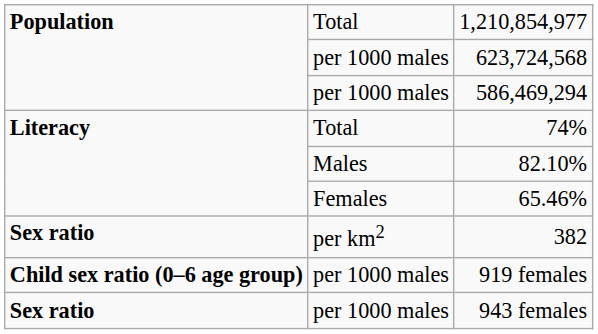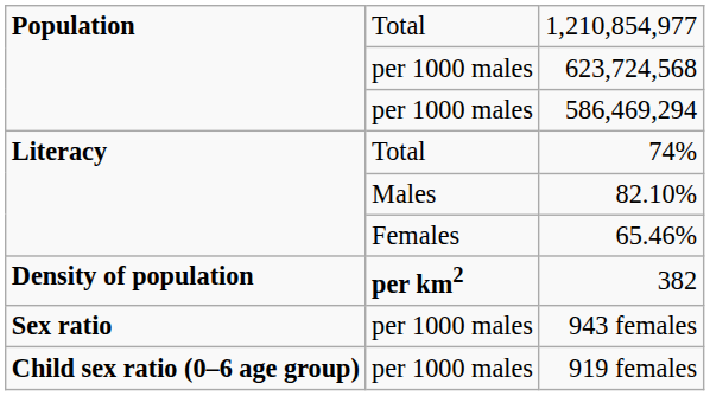 <table class="wikitable">
 <tr>
 <td rowspan="3" style="text-align:left; vertical-align:top;"><strong>Population</strong></td>
 <td align=left>Total</td>
 <td align=right>1,210,854,977</td>
 </tr>
 <tr>
 <td align=left>per 1000 males</td>
 <td align=right>623,724,568</td>
 </tr>
 <tr>
 <td align=left>per 1000 males</td>
 <td align=right>586,469,294</td>
 </tr>
 <tr>
 <td rowspan="3" style="text-align:left; vertical-align:top;"><strong>Literacy</strong></td>
 <td align=left>Total</td>
 <td align=right>74%</td>
 </tr>
 <tr>
 <td align=left>Males</td>
 <td align=right>82.10%</td>
 </tr>
 <tr>
 <td align=left>Females</td>
 <td align=right>65.46%</td>
 </tr>
 <tr>
+<td style="text-align:left; vertical-align:top;"><strong>Density of population</strong></td>
+<td align=left><strong>per km<sup>2</sup></strong></td>
+<td align=right>382</td>
+</tr>
+<tr>
 <td style="text-align:left; vertical-align:top;"><strong>Sex ratio</strong></td>
-<td align=left>per km<sup>2</sup></td>
-<td align=right>382</td>
+<td align=left>per 1000 males</td>
+<td style="text-align:right;">943 females</td>
 </tr>
 <tr>
 <td style="text-align:left; vertical-align:top;"><strong>Child sex ratio (0–6 age group)</strong></td>
 <td align=left>per 1000 males</td>
 <td align=right>919 females</td>
 </tr>
-<tr>
-<td style="text-align:left; vertical-align:top;"><strong>Sex ratio</strong></td>
-<td align=left>per 1000 males</td>
-<td style="text-align:right;">943 females</td>
-</tr>
 </table>
